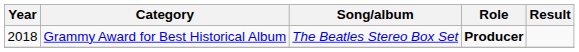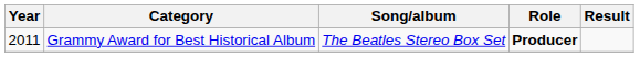 <table class="wikitable">
 <tr>
 <th>Year</th>
 <th>Category</th>
 <th>Song/album</th>
 <th>Role</th>
 <th>Result</th>
 </tr>
 <tr>
-<td>2018</td>
+<td>2011</td>
 <td><a href='#'>Grammy Award for Best Historical Album</a></td>
 <td><em><a href='#'>The Beatles Stereo Box Set</a></em></td>
 <td><strong>Producer</strong></td>
 <td></td>
 </tr>
 <tr>
 </tr>
 </table>
